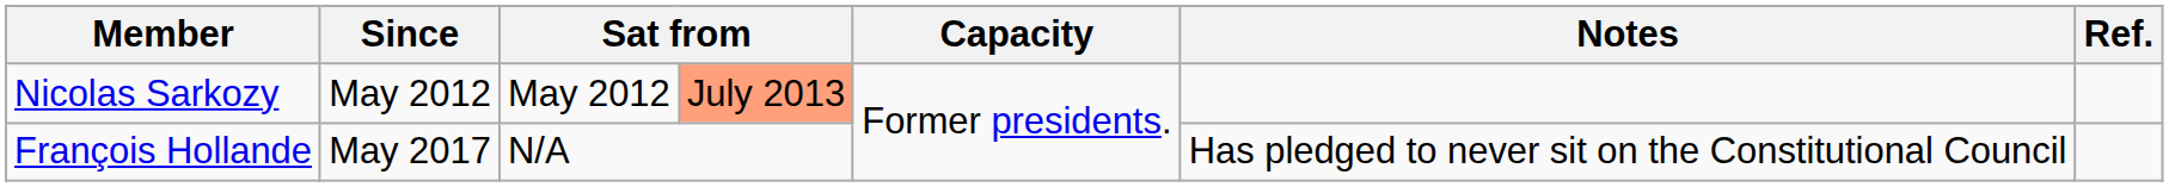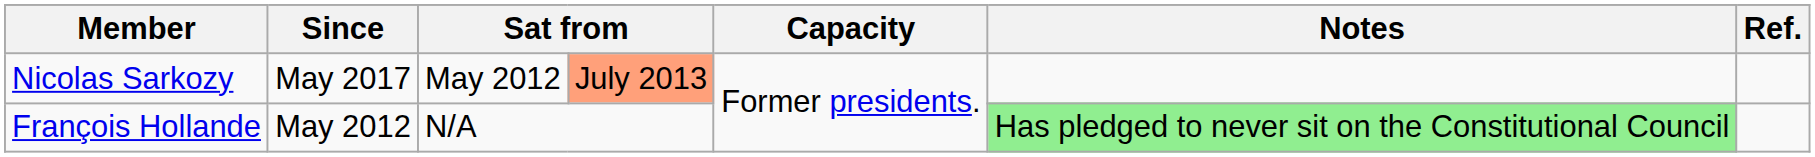 <table class="wikitable">
 <tr>
 <th>Member</th>
 <th>Since</th>
 <th colspan="2">Sat from</th>
 <th>Capacity</th>
 <th>Notes</th>
 <th>Ref.</th>
 </tr>
 <tr>
 <td><a href='#'>Nicolas Sarkozy</a></td>
-<td>May 2012</td>
+<td>May 2017</td>
 <td>May 2012</td>
 <td style="background: lightsalmon;">July 2013</td>
 <td rowspan="2">Former <a href='#'>presidents</a>.</td>
 <td></td>
 <td></td>
 </tr>
 <tr>
 <td><a href='#'>François Hollande</a></td>
-<td>May 2017</td>
+<td>May 2012</td>
 <td colspan="2">N/A</td>
-<td>Has pledged to never sit on the Constitutional Council</td>
+<td style="background: lightgreen;">Has pledged to never sit on the Constitutional Council</td>
 </tr>
 </table>
